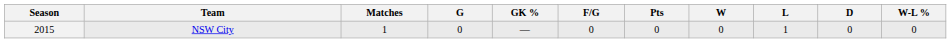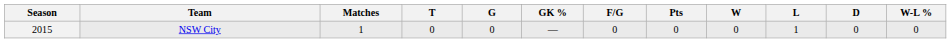 <table class="wikitable sortable"  style="font-size:90%; text-align:center; width:85%;">
 <tr>
 <th width=2%>Season</th>
 <th width=8%>Team</th>
 <th width=2%>Matches</th>
+<th width=2%>T</th>
 <th width=2%>G</th>
 <th width=2%>GK %</th>
 <th width=2%>F/G</th>
 <th width=2%>Pts</th>
 <th width=2%>W</th>
 <th width=2%>L</th>
 <th width=2%>D</th>
 <th width=2%>W-L %</th>
 </tr>
 <tr style="background:#eaeaea;">
 <th scope="row" style="text-align:center; font-weight:normal">2015</th>
 <td style="text-align:center;"><a href='#'>NSW City</a></td>
 <td>1</td>
 <td>0</td>
+<td>0</td>
 <td>—</td>
 <td>0</td>
 <td>0</td>
 <td>0</td>
 <td>1</td>
 <td>0</td>
 <td>0</td>
 </tr>
 </table>
